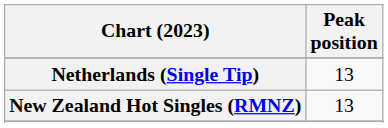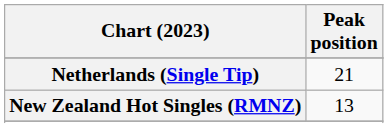 <table class="wikitable sortable plainrowheaders" style="text-align:center">
 <tr>
 <th scope="col">Chart (2023)</th>
 <th scope="col">Peak<br>position</th>
 </tr>
 <tr>
 </tr>
 <tr>
 </tr>
 <tr>
 <th scope="row">Netherlands (<a href='#'>Single Tip</a>)</th>
-<td>13</td>
+<td>21</td>
 </tr>
 <tr>
 <th scope="row">New Zealand Hot Singles (<a href='#'>RMNZ</a>)</th>
 <td>13</td>
 </tr>
 <tr>
 </tr>
 <tr>
 </tr>
 <tr>
 </tr>
 </table>
